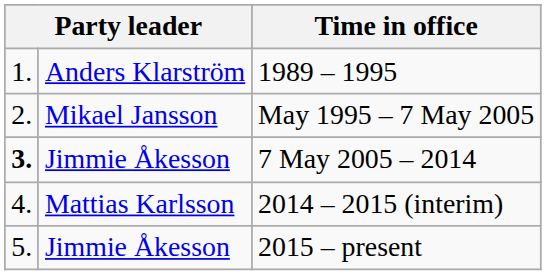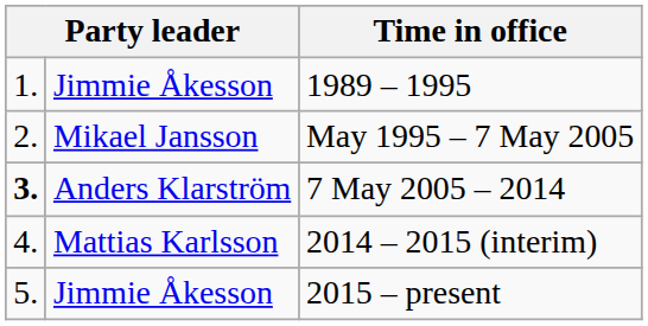 <table class="wikitable">
 <tr>
 <th colspan="2">Party leader</th>
 <th>Time in office</th>
 </tr>
 <tr>
 <td>1.</td>
-<td><a href='#'>Anders Klarström</a></td>
+<td><a href='#'>Jimmie Åkesson</a></td>
 <td>1989 – 1995</td>
 </tr>
 <tr>
 <td>2.</td>
 <td><a href='#'>Mikael Jansson</a></td>
 <td>May 1995 – 7 May 2005</td>
 </tr>
 <tr>
 <td><strong>3.</strong></td>
-<td><a href='#'>Jimmie Åkesson</a></td>
+<td><a href='#'>Anders Klarström</a></td>
 <td>7 May 2005 – 2014</td>
 </tr>
 <tr>
 <td>4.</td>
 <td><a href='#'>Mattias Karlsson</a></td>
 <td>2014 – 2015 (interim)</td>
 </tr>
 <tr>
 <td>5.</td>
 <td><a href='#'>Jimmie Åkesson</a></td>
 <td>2015 – present</td>
 </tr>
 </table>
